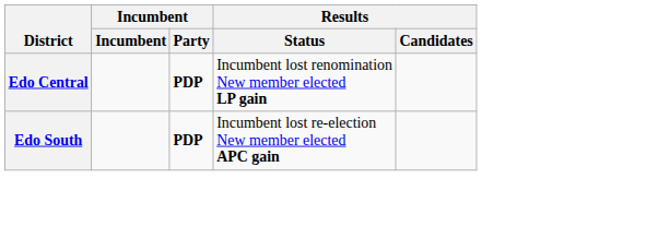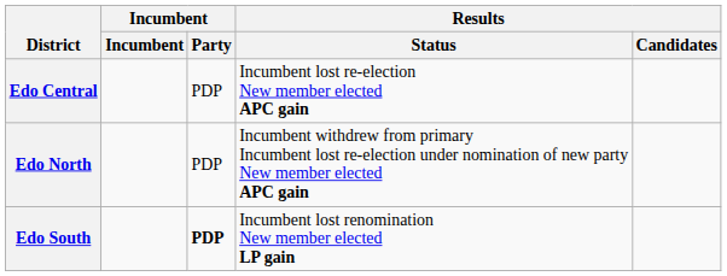 <table class="wikitable sortable">
 <tr valign=bottom>
 <th rowspan=2>District</th>
 <th colspan=2>Incumbent</th>
 <th colspan=2>Results</th>
 </tr>
 <tr valign=bottom>
 <th>Incumbent</th>
 <th>Party</th>
 <th>Status</th>
 <th>Candidates</th>
 </tr>
 <tr>
 <th><a href='#'>Edo Central</a></th>
 <td></td>
-<td><strong>PDP</strong></td>
-<td>Incumbent lost renomination<br><a href='#'>New member elected</a><br><strong>LP gain</strong></td>
+<td>PDP</td>
+<td>Incumbent lost re-election<br><a href='#'>New member elected</a><br><strong>APC gain</strong></td>
+<td nowrap></td>
+</tr>
+<tr>
+<th><a href='#'>Edo North</a></th>
+<td></td>
+<td>PDP</td>
+<td>Incumbent withdrew from primary<br>Incumbent lost re-election under nomination of new party<br><a href='#'>New member elected</a><br><strong>APC gain</strong></td>
 <td nowrap></td>
 </tr>
 <tr>
 <th><a href='#'>Edo South</a></th>
 <td></td>
 <td><strong>PDP</strong></td>
-<td>Incumbent lost re-election<br><a href='#'>New member elected</a><br><strong>APC gain</strong></td>
+<td>Incumbent lost renomination<br><a href='#'>New member elected</a><br><strong>LP gain</strong></td>
 <td nowrap></td>
 </tr>
 </table>
